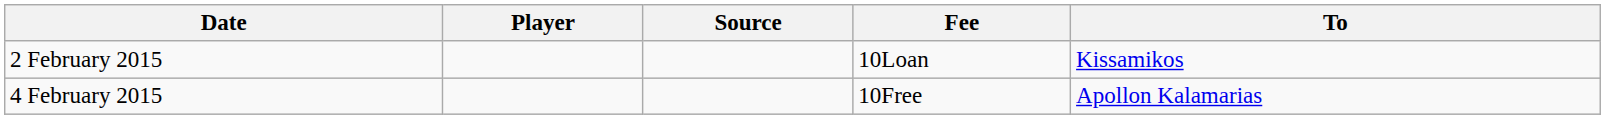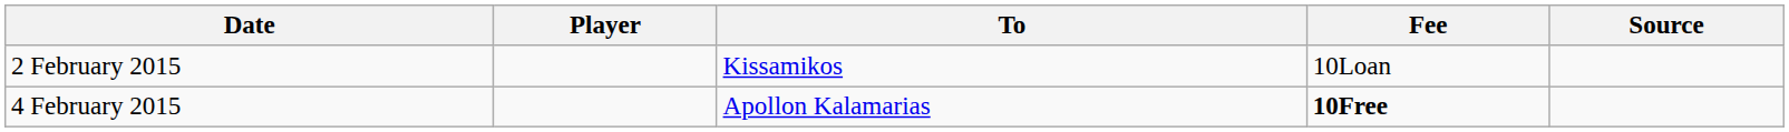 <table class="wikitable sortable" style="text-align:center; width:70%; text-align:left;">
 <tr>
 <th>Date</th>
 <th>Player</th>
+<th>To</th>
+<th>Fee</th>
 <th>Source</th>
-<th>Fee</th>
-<th>To</th>
 </tr>
 <tr>
 <td>2 February 2015</td>
 <td> </td>
+<td> <a href='#'>Kissamikos</a></td>
+<td><span>10</span>Loan</td>
 <td style="text-align:center;"></td>
-<td><span>10</span>Loan</td>
-<td> <a href='#'>Kissamikos</a></td>
 </tr>
 <tr>
 <td>4 February 2015</td>
 <td> </td>
+<td> <a href='#'>Apollon Kalamarias</a></td>
+<td><strong><span>10</span>Free</strong></td>
 <td style="text-align:center;"></td>
-<td><span>10</span>Free</td>
-<td> <a href='#'>Apollon Kalamarias</a></td>
 </tr>
 </table>
